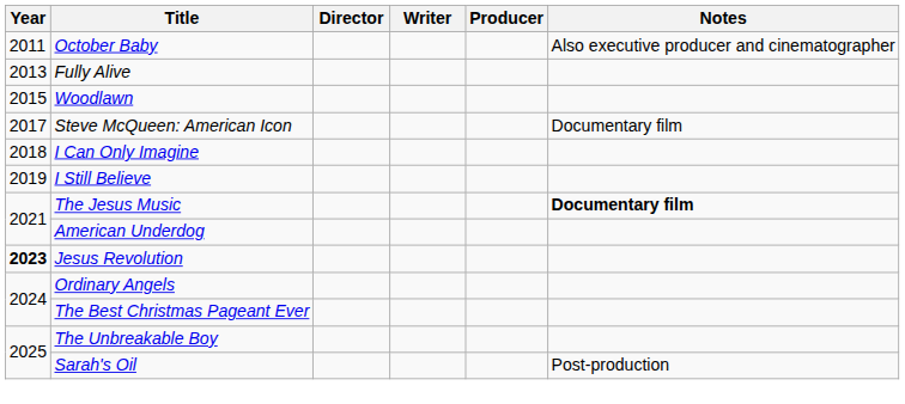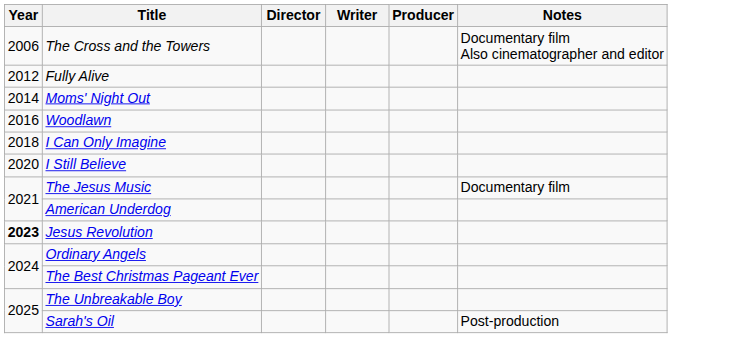 <table class="wikitable">
 <tr>
 <th>Year</th>
 <th>Title</th>
 <th width=65>Director</th>
 <th width=65>Writer</th>
 <th width=65>Producer</th>
 <th>Notes</th>
 </tr>
 <tr>
-<td>2011</td>
-<td><em><a href='#'>October Baby</a></em></td>
+<td>2006</td>
+<td><em>The Cross and the Towers</em></td>
 <td></td>
 <td></td>
 <td></td>
-<td>Also executive producer and cinematographer</td>
+<td>Documentary film<br>Also cinematographer and editor</td>
 </tr>
 <tr>
-<td>2013</td>
+<td>2012</td>
 <td><em>Fully Alive</em></td>
 <td></td>
 <td></td>
 <td></td>
 <td></td>
 </tr>
 <tr>
-<td>2015</td>
-<td><em><a href='#'>Woodlawn</a></em></td>
+<td>2014</td>
+<td><em><a href='#'>Moms' Night Out</a></em></td>
 <td></td>
 <td></td>
 <td></td>
 <td></td>
 </tr>
 <tr>
-<td>2017</td>
-<td><em>Steve McQueen: American Icon</em></td>
+<td>2016</td>
+<td><em><a href='#'>Woodlawn</a></em></td>
 <td></td>
 <td></td>
 <td></td>
-<td>Documentary film</td>
+<td></td>
 </tr>
 <tr>
 <td>2018</td>
 <td><em><a href='#'>I Can Only Imagine</a></em></td>
 <td></td>
 <td></td>
 <td></td>
 <td></td>
 </tr>
 <tr>
-<td>2019</td>
+<td>2020</td>
 <td><em><a href='#'>I Still Believe</a></em></td>
 <td></td>
 <td></td>
 <td></td>
 <td></td>
 </tr>
 <tr>
 <td rowspan=2>2021</td>
 <td><em><a href='#'>The Jesus Music</a></em></td>
 <td></td>
 <td></td>
 <td></td>
-<td><strong>Documentary film</strong></td>
+<td>Documentary film</td>
 </tr>
 <tr>
 <td><em><a href='#'>American Underdog</a></em></td>
 <td></td>
 <td></td>
 <td></td>
 <td></td>
 </tr>
 <tr>
 <td><strong>2023</strong></td>
 <td><em><a href='#'>Jesus Revolution</a></em></td>
 <td></td>
 <td></td>
 <td></td>
 <td></td>
 </tr>
 <tr>
 <td rowspan=2>2024</td>
 <td><em><a href='#'>Ordinary Angels</a></em></td>
 <td></td>
 <td></td>
 <td></td>
 <td></td>
 </tr>
 <tr>
 <td><em><a href='#'>The Best Christmas Pageant Ever</a></em></td>
 <td></td>
 <td></td>
 <td></td>
 <td></td>
 </tr>
 <tr>
 <td rowspan=2>2025</td>
 <td><em><a href='#'>The Unbreakable Boy</a></em></td>
 <td></td>
 <td></td>
 <td></td>
 <td></td>
 </tr>
 <tr>
 <td><em><a href='#'>Sarah's Oil</a></em></td>
 <td></td>
 <td></td>
 <td></td>
 <td>Post-production</td>
 </tr>
 </table>
